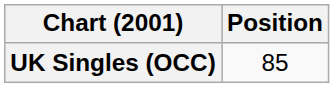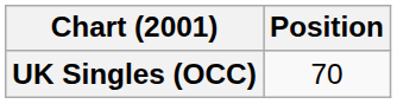 <table class="wikitable plainrowheaders" style="text-align:center">
 <tr>
 <th scope="col">Chart (2001)</th>
 <th scope="col">Position</th>
 </tr>
 <tr>
 <th scope="row">UK Singles (OCC)</th>
-<td>85</td>
+<td>70</td>
 </tr>
 </table>
